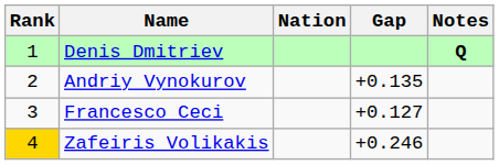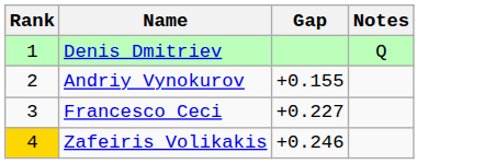 <table class="wikitable sortable" style="text-align:center">
 <tr>
 <th>Rank</th>
 <th>Name</th>
-<th>Nation</th>
 <th>Gap</th>
 <th>Notes</th>
 </tr>
 <tr bgcolor=bbffbb>
 <td>1</td>
 <td align=left><a href='#'>Denis Dmitriev</a></td>
-<td align=left></td>
 <td></td>
-<td><strong>Q</strong></td>
+<td>Q</td>
 </tr>
 <tr>
 <td>2</td>
 <td align=left><a href='#'>Andriy Vynokurov</a></td>
-<td align=left></td>
-<td>+0.135</td>
+<td>+0.155</td>
 <td></td>
 </tr>
 <tr>
 <td>3</td>
 <td align=left><a href='#'>Francesco Ceci</a></td>
-<td align=left></td>
-<td>+0.127</td>
+<td>+0.227</td>
 <td></td>
 </tr>
 <tr>
 <td style="background: gold;">4</td>
 <td align=left><a href='#'>Zafeiris Volikakis</a></td>
-<td align=left></td>
 <td>+0.246</td>
 <td></td>
 </tr>
 </table>
